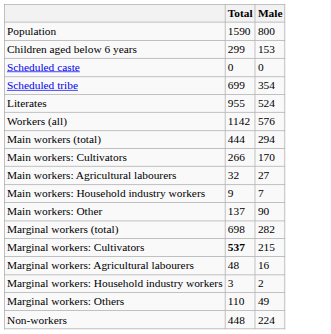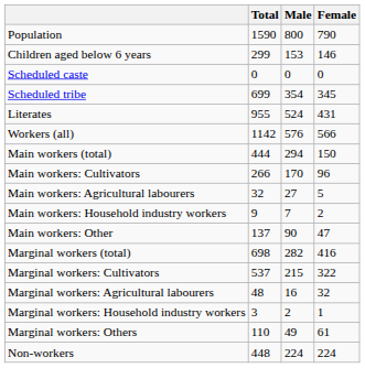 <table class="wikitable sortable">
 <tr>
 <th></th>
 <th>Total</th>
 <th>Male</th>
+<th>Female</th>
 </tr>
 <tr>
 <td>Population</td>
 <td>1590</td>
 <td>800</td>
+<td>790</td>
 </tr>
 <tr>
 <td>Children aged below 6 years</td>
 <td>299</td>
 <td>153</td>
+<td>146</td>
 </tr>
 <tr>
 <td><a href='#'>Scheduled caste</a></td>
+<td>0</td>
 <td>0</td>
 <td>0</td>
 </tr>
 <tr>
 <td><a href='#'>Scheduled tribe</a></td>
 <td>699</td>
 <td>354</td>
+<td>345</td>
 </tr>
 <tr>
 <td>Literates</td>
 <td>955</td>
 <td>524</td>
+<td>431</td>
 </tr>
 <tr>
 <td>Workers (all)</td>
 <td>1142</td>
 <td>576</td>
+<td>566</td>
 </tr>
 <tr>
 <td>Main workers (total)</td>
 <td>444</td>
 <td>294</td>
+<td>150</td>
 </tr>
 <tr>
 <td>Main workers: Cultivators</td>
 <td>266</td>
 <td>170</td>
+<td>96</td>
 </tr>
 <tr>
 <td>Main workers: Agricultural labourers</td>
 <td>32</td>
 <td>27</td>
+<td>5</td>
 </tr>
 <tr>
 <td>Main workers: Household industry workers</td>
 <td>9</td>
 <td>7</td>
+<td>2</td>
 </tr>
 <tr>
 <td>Main workers: Other</td>
 <td>137</td>
 <td>90</td>
+<td>47</td>
 </tr>
 <tr>
 <td>Marginal workers (total)</td>
 <td>698</td>
 <td>282</td>
+<td>416</td>
 </tr>
 <tr>
 <td>Marginal workers: Cultivators</td>
-<td><strong>537</strong></td>
+<td>537</td>
 <td>215</td>
+<td>322</td>
 </tr>
 <tr>
 <td>Marginal workers: Agricultural labourers</td>
 <td>48</td>
 <td>16</td>
+<td>32</td>
 </tr>
 <tr>
 <td>Marginal workers: Household industry workers</td>
 <td>3</td>
 <td>2</td>
+<td>1</td>
 </tr>
 <tr>
 <td>Marginal workers: Others</td>
 <td>110</td>
 <td>49</td>
+<td>61</td>
 </tr>
 <tr>
 <td>Non-workers</td>
 <td>448</td>
 <td>224</td>
+<td>224</td>
 </tr>
 </table>
